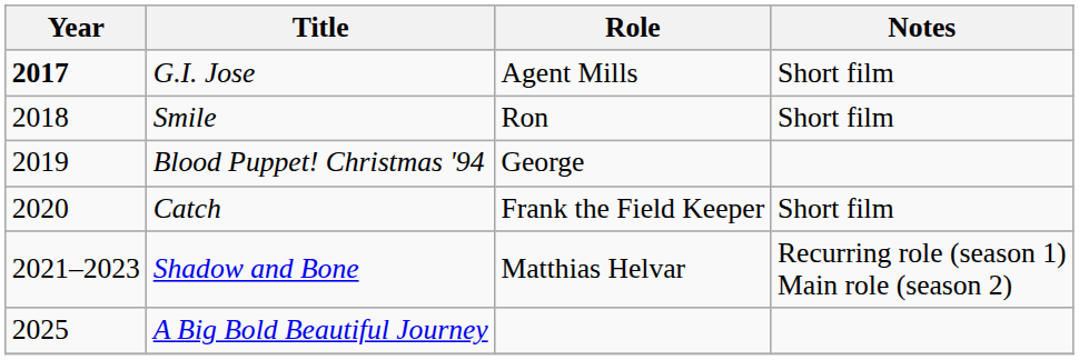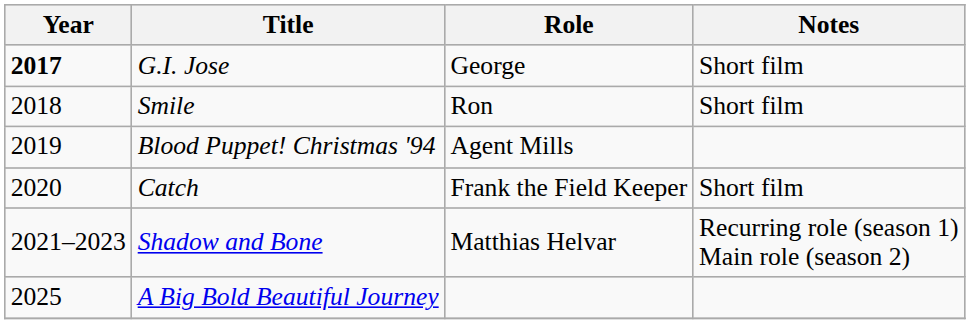 <table class="wikitable sortable">
 <tr>
 <th>Year</th>
 <th>Title</th>
 <th>Role</th>
 <th class="unsortable">Notes</th>
 </tr>
 <tr>
 <td><strong>2017</strong></td>
 <td><em>G.I. Jose</em></td>
-<td>Agent Mills</td>
+<td>George</td>
 <td>Short film</td>
 </tr>
 <tr>
 <td>2018</td>
 <td><em>Smile</em></td>
 <td>Ron</td>
 <td>Short film</td>
 </tr>
 <tr>
 <td>2019</td>
 <td><em>Blood Puppet! Christmas '94</em></td>
-<td>George</td>
+<td>Agent Mills</td>
 <td></td>
 </tr>
 <tr>
 <td>2020</td>
 <td><em>Catch</em></td>
 <td>Frank the Field Keeper</td>
 <td>Short film</td>
 </tr>
 <tr>
 <td>2021–2023</td>
 <td><em><a href='#'>Shadow and Bone</a></em></td>
 <td>Matthias Helvar</td>
 <td>Recurring role (season 1)<br>Main role (season 2)</td>
 </tr>
 <tr>
 <td>2025</td>
 <td><em><a href='#'>A Big Bold Beautiful Journey</a></em></td>
 <td></td>
 <td></td>
 </tr>
 <tr>
 </tr>
 </table>
